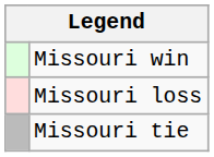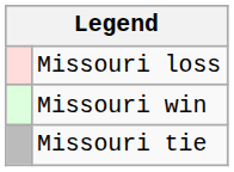 <table class="wikitable" style="font-size:90%">
 <tr>
 <th colspan="2">Legend</th>
+</tr>
+<tr>
+<td bgcolor="#ffdddd"> </td>
+<td>Missouri loss</td>
 </tr>
 <tr>
 <td bgcolor="#ddffdd"> </td>
 <td>Missouri win</td>
 </tr>
 <tr>
-<td bgcolor="#ffdddd"> </td>
-<td>Missouri loss</td>
-</tr>
-<tr>
 <td bgcolor="#bbbbbb"> </td>
 <td>Missouri tie</td>
 </tr>
 </table>
